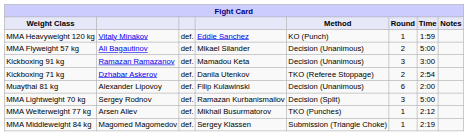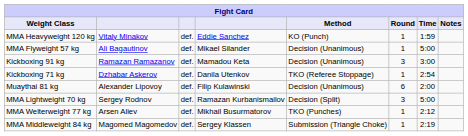 <table class="wikitable" style="font-size: 80%;">
 <tr>
 <th colspan="8" style="background-color: #ccf; color: #000080; text-align: center;"><strong>Fight Card</strong></th>
 </tr>
 <tr>
 <th colspan="1" style="background-color: #E6E8FA; color: #000000; text-align: center;">Weight Class</th>
 <th colspan="1" style="background-color: #E6E8FA; color: #000000; text-align: center;"></th>
 <th colspan="1" style="background-color: #E6E8FA; color: #000000; text-align: center;"></th>
 <th colspan="1" style="background-color: #E6E8FA; color: #000000; text-align: center;"></th>
 <th colspan="1" style="background-color: #E6E8FA; color: #000000; text-align: center;">Method</th>
 <th colspan="1" style="background-color: #E6E8FA; color: #000000; text-align: center;">Round</th>
 <th colspan="1" style="background-color: #E6E8FA; color: #000000; text-align: center;">Time</th>
 <th colspan="1" style="background-color: #E6E8FA; color: #000000; text-align: center;">Notes</th>
 </tr>
 <tr>
 <td>MMA Heavyweight 120 kg</td>
 <td> <a href='#'>Vitaly Minakov</a></td>
 <td>def.</td>
 <td> <a href='#'>Eddie Sanchez</a></td>
 <td>KO (Punch)</td>
 <td align=center>1</td>
 <td align=center>1:59</td>
 <td></td>
 </tr>
 <tr>
 <td>MMA Flyweight 57 kg</td>
 <td> <a href='#'>Ali Bagautinov</a></td>
 <td>def.</td>
 <td> Mikael Silander</td>
 <td>Decision (Unanimous)</td>
-<td align=center>2</td>
+<td align=center>1</td>
 <td align=center>5:00</td>
 <td></td>
 </tr>
 <tr>
 <td>Kickboxing 91 kg</td>
 <td> <a href='#'>Ramazan Ramazanov</a></td>
 <td>def.</td>
 <td>  Mamadou Keta</td>
 <td>Decision (Unanimous)</td>
 <td align=center>3</td>
 <td align=center>3:00</td>
 <td></td>
 </tr>
 <tr>
 <td>Kickboxing 71 kg</td>
 <td> <a href='#'>Dzhabar Askerov</a></td>
 <td>def.</td>
 <td> Danila Utenkov</td>
 <td>TKO  (Referee Stoppage)</td>
-<td align=center>2</td>
+<td align=center>1</td>
 <td align=center>2:54</td>
 <td></td>
 </tr>
 <tr>
 <td>Muaythai 81 kg</td>
 <td> Alexander Lipovoy</td>
 <td>def.</td>
 <td> Filip Kulawinski</td>
 <td>Decision (Unanimous)</td>
 <td align=center>6</td>
 <td align=center>2:00</td>
 <td></td>
 </tr>
 <tr>
 <td>MMA Lightweight 70 kg</td>
 <td>  Sergey Rodnov</td>
 <td>def.</td>
 <td>Ramazan Kurbanismailov</td>
 <td>Decision (Split)</td>
 <td align=center>3</td>
 <td align=center>5:00</td>
 <td></td>
 </tr>
 <tr>
 <td>MMA Welterweight 77 kg</td>
 <td>  Arsen Aliev</td>
 <td>def.</td>
 <td> Mikhail Busurmatorov</td>
 <td>TKO (Punches)</td>
 <td align=center>1</td>
 <td align=center>2:12</td>
 <td></td>
 </tr>
 <tr>
 <td>MMA Middleweight 84 kg</td>
 <td>  Magomed Magomedov</td>
 <td>def.</td>
 <td> Sergey Klassen</td>
 <td>Submission (Triangle Choke)</td>
 <td align=center>1</td>
 <td align=center>2:19</td>
 <td></td>
 </tr>
 </table>
